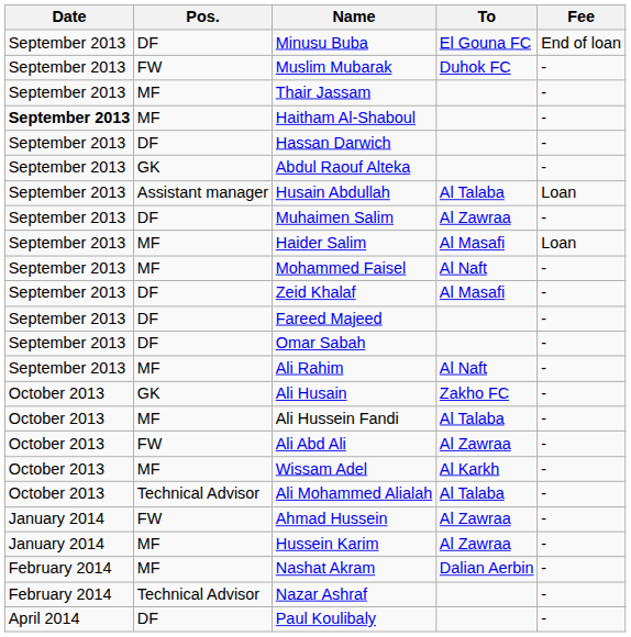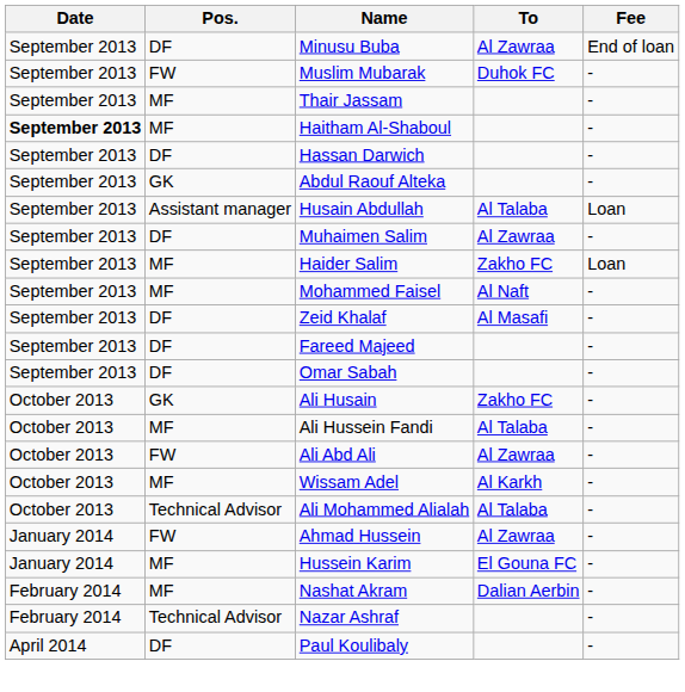 <table class="wikitable">
 <tr>
 <th>Date</th>
 <th>Pos.</th>
 <th>Name</th>
 <th>To</th>
 <th>Fee</th>
 </tr>
 <tr>
 <td>September 2013</td>
 <td>DF</td>
 <td> <a href='#'>Minusu Buba</a></td>
-<td> <a href='#'>El Gouna FC</a></td>
+<td> <a href='#'>Al Zawraa</a></td>
 <td>End of loan</td>
 </tr>
 <tr>
 <td>September 2013</td>
 <td>FW</td>
 <td> <a href='#'>Muslim Mubarak</a></td>
 <td> <a href='#'>Duhok FC</a></td>
 <td>-</td>
 </tr>
 <tr>
 <td>September 2013</td>
 <td>MF</td>
 <td> <a href='#'>Thair Jassam</a></td>
 <td></td>
 <td>-</td>
 </tr>
 <tr>
 <td><strong>September 2013</strong></td>
 <td>MF</td>
 <td> <a href='#'>Haitham Al-Shaboul</a></td>
 <td></td>
 <td>-</td>
 </tr>
 <tr>
 <td>September 2013</td>
 <td>DF</td>
 <td> <a href='#'>Hassan Darwich</a></td>
 <td></td>
 <td>-</td>
 </tr>
 <tr>
 <td>September 2013</td>
 <td>GK</td>
 <td> <a href='#'>Abdul Raouf Alteka</a></td>
 <td></td>
 <td>-</td>
 </tr>
 <tr>
 <td>September 2013</td>
 <td>Assistant manager</td>
 <td> <a href='#'>Husain Abdullah</a></td>
 <td> <a href='#'>Al Talaba</a></td>
 <td>Loan</td>
 </tr>
 <tr>
 <td>September 2013</td>
 <td>DF</td>
 <td> <a href='#'>Muhaimen Salim</a></td>
 <td> <a href='#'>Al Zawraa</a></td>
 <td>-</td>
 </tr>
 <tr>
 <td>September 2013</td>
 <td>MF</td>
 <td> <a href='#'>Haider Salim</a></td>
-<td> <a href='#'>Al Masafi</a></td>
+<td> <a href='#'>Zakho FC</a></td>
 <td>Loan</td>
 </tr>
 <tr>
 <td>September 2013</td>
 <td>MF</td>
 <td> <a href='#'>Mohammed Faisel</a></td>
 <td> <a href='#'>Al Naft</a></td>
 <td>-</td>
 </tr>
 <tr>
 <td>September 2013</td>
 <td>DF</td>
 <td> <a href='#'>Zeid Khalaf</a></td>
 <td> <a href='#'>Al Masafi</a></td>
 <td>-</td>
 </tr>
 <tr>
 <td>September 2013</td>
 <td>DF</td>
 <td> <a href='#'>Fareed Majeed</a></td>
 <td></td>
 <td>-</td>
 </tr>
 <tr>
 <td>September 2013</td>
 <td>DF</td>
 <td> <a href='#'>Omar Sabah</a></td>
 <td></td>
-<td>-</td>
-</tr>
-<tr>
-<td>September 2013</td>
-<td>MF</td>
-<td> <a href='#'>Ali Rahim</a></td>
-<td> <a href='#'>Al Naft</a></td>
 <td>-</td>
 </tr>
 <tr>
 <td>October 2013</td>
 <td>GK</td>
 <td> <a href='#'>Ali Husain</a></td>
 <td> <a href='#'>Zakho FC</a></td>
 <td>-</td>
 </tr>
 <tr>
 <td>October 2013</td>
 <td>MF</td>
 <td> Ali Hussein Fandi</td>
 <td> <a href='#'>Al Talaba</a></td>
 <td>-</td>
 </tr>
 <tr>
 <td>October 2013</td>
 <td>FW</td>
 <td> <a href='#'>Ali Abd Ali</a></td>
 <td> <a href='#'>Al Zawraa</a></td>
 <td>-</td>
 </tr>
 <tr>
 <td>October 2013</td>
 <td>MF</td>
 <td> <a href='#'>Wissam Adel</a></td>
 <td> <a href='#'>Al Karkh</a></td>
 <td>-</td>
 </tr>
 <tr>
 <td>October 2013</td>
 <td>Technical Advisor</td>
 <td> <a href='#'>Ali Mohammed Alialah</a></td>
 <td> <a href='#'>Al Talaba</a></td>
 <td>-</td>
 </tr>
 <tr>
 <td>January 2014</td>
 <td>FW</td>
 <td> <a href='#'>Ahmad Hussein</a></td>
 <td> <a href='#'>Al Zawraa</a></td>
 <td>-</td>
 </tr>
 <tr>
 <td>January 2014</td>
 <td>MF</td>
 <td> <a href='#'>Hussein Karim</a></td>
-<td> <a href='#'>Al Zawraa</a></td>
+<td> <a href='#'>El Gouna FC</a></td>
 <td>-</td>
 </tr>
 <tr>
 <td>February 2014</td>
 <td>MF</td>
 <td> <a href='#'>Nashat Akram</a></td>
 <td> <a href='#'>Dalian Aerbin</a></td>
 <td>-</td>
 </tr>
 <tr>
 <td>February 2014</td>
 <td>Technical Advisor</td>
 <td> <a href='#'>Nazar Ashraf</a></td>
 <td></td>
 <td>-</td>
 </tr>
 <tr>
 <td>April 2014</td>
 <td>DF</td>
 <td> <a href='#'>Paul Koulibaly</a></td>
 <td></td>
 <td>-</td>
 </tr>
 </table>
